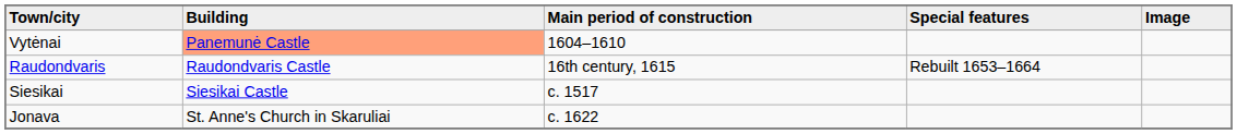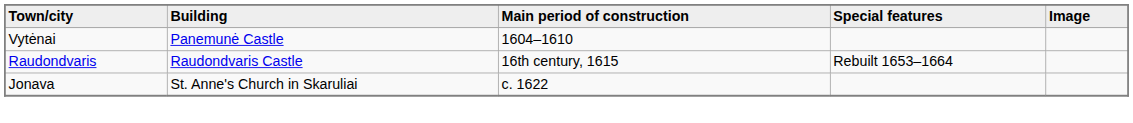 <table class="wikitable" style="border: 2px solid gray; border-collapse: collapse;" width="100%">
 <tr>
 <td bgcolor="#EEEEEE"><strong>Town/city</strong></td>
 <td bgcolor="#EEEEEE"><strong>Building</strong></td>
 <td bgcolor="#EEEEEE"><strong>Main period of construction</strong></td>
 <td bgcolor="#EEEEEE"><strong>Special features</strong></td>
 <td bgcolor="#EEEEEE"><strong>Image</strong></td>
 </tr>
 <tr>
 </tr>
 <tr>
 <td>Vytėnai</td>
-<td style="background: lightsalmon;"><a href='#'>Panemunė Castle</a></td>
+<td><a href='#'>Panemunė Castle</a></td>
 <td>1604–1610</td>
 <td></td>
 <td></td>
 </tr>
 <tr>
 <td><a href='#'>Raudondvaris</a></td>
 <td><a href='#'>Raudondvaris Castle</a></td>
 <td>16th century, 1615</td>
 <td>Rebuilt 1653–1664</td>
 <td></td>
 </tr>
 <tr>
-<td>Siesikai</td>
-<td><a href='#'>Siesikai Castle</a></td>
-<td>c. 1517</td>
-<td></td>
-<td></td>
-</tr>
-<tr>
 <td>Jonava</td>
 <td>St. Anne's Church in Skaruliai</td>
 <td>c. 1622</td>
 <td></td>
 <td></td>
 </tr>
 <tr>
 </tr>
 </table>
